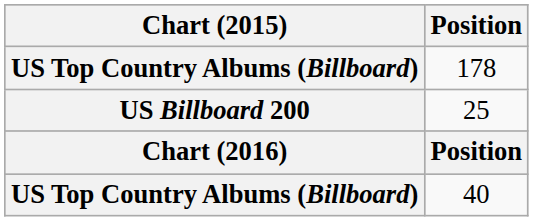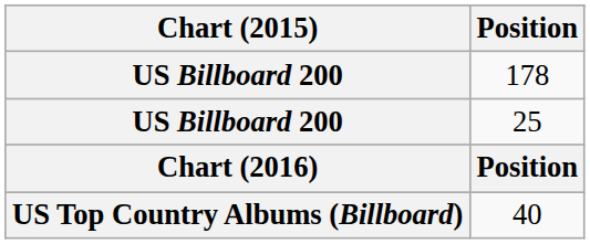 <table class="wikitable plainrowheaders" style="text-align:center">
 <tr>
 <th scope="col">Chart (2015)</th>
 <th scope="col">Position</th>
 </tr>
 <tr>
-<th scope="row">US Top Country Albums (<em>Billboard</em>)</th>
+<th scope="row">US <em>Billboard</em> 200</th>
 <td>178</td>
 </tr>
 <tr>
 <th scope="row">US <em>Billboard</em> 200</th>
 <td>25</td>
 </tr>
 <tr>
 <th scope="col">Chart (2016)</th>
 <th scope="col">Position</th>
 </tr>
 <tr>
 <th scope="row">US Top Country Albums (<em>Billboard</em>)</th>
 <td>40</td>
 </tr>
 </table>
